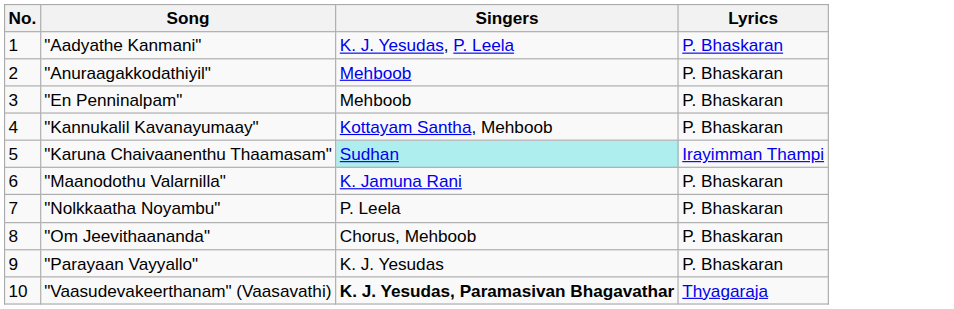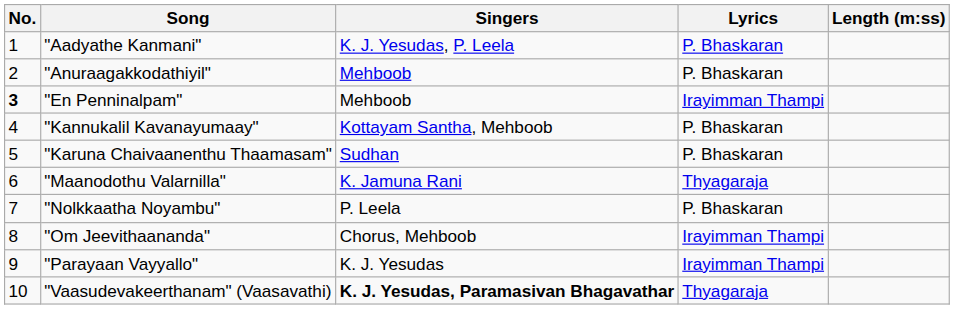 <table class="wikitable" style="font-size:95%;">
 <tr>
 <th>No.</th>
 <th>Song</th>
 <th>Singers</th>
 <th>Lyrics</th>
+<th>Length (m:ss)</th>
 </tr>
 <tr>
 <td>1</td>
 <td>"Aadyathe Kanmani"</td>
 <td><a href='#'>K. J. Yesudas</a>, <a href='#'>P. Leela</a></td>
 <td><a href='#'>P. Bhaskaran</a></td>
+<td></td>
 </tr>
 <tr>
 <td>2</td>
 <td>"Anuraagakkodathiyil"</td>
 <td><a href='#'>Mehboob</a></td>
 <td>P. Bhaskaran</td>
+<td></td>
 </tr>
 <tr>
-<td>3</td>
+<td><strong>3</strong></td>
 <td>"En Penninalpam"</td>
 <td>Mehboob</td>
-<td>P. Bhaskaran</td>
+<td><a href='#'>Irayimman Thampi</a></td>
+<td></td>
 </tr>
 <tr>
 <td>4</td>
 <td>"Kannukalil Kavanayumaay"</td>
 <td><a href='#'>Kottayam Santha</a>, Mehboob</td>
 <td>P. Bhaskaran</td>
+<td></td>
 </tr>
 <tr>
 <td>5</td>
 <td>"Karuna Chaivaanenthu Thaamasam"</td>
-<td style="background: paleturquoise;"><a href='#'>Sudhan</a></td>
-<td><a href='#'>Irayimman Thampi</a></td>
+<td><a href='#'>Sudhan</a></td>
+<td>P. Bhaskaran</td>
+<td></td>
 </tr>
 <tr>
 <td>6</td>
 <td>"Maanodothu Valarnilla"</td>
 <td><a href='#'>K. Jamuna Rani</a></td>
-<td>P. Bhaskaran</td>
+<td><a href='#'>Thyagaraja</a></td>
+<td></td>
 </tr>
 <tr>
 <td>7</td>
 <td>"Nolkkaatha Noyambu"</td>
 <td>P. Leela</td>
 <td>P. Bhaskaran</td>
+<td></td>
 </tr>
 <tr>
 <td>8</td>
 <td>"Om Jeevithaananda"</td>
 <td>Chorus, Mehboob</td>
-<td>P. Bhaskaran</td>
+<td><a href='#'>Irayimman Thampi</a></td>
+<td></td>
 </tr>
 <tr>
 <td>9</td>
 <td>"Parayaan Vayyallo"</td>
 <td>K. J. Yesudas</td>
-<td>P. Bhaskaran</td>
+<td><a href='#'>Irayimman Thampi</a></td>
+<td></td>
 </tr>
 <tr>
 <td>10</td>
 <td>"Vaasudevakeerthanam" (Vaasavathi)</td>
 <td><strong>K. J. Yesudas, Paramasivan Bhagavathar</strong></td>
 <td><a href='#'>Thyagaraja</a></td>
+<td></td>
 </tr>
 </table>
